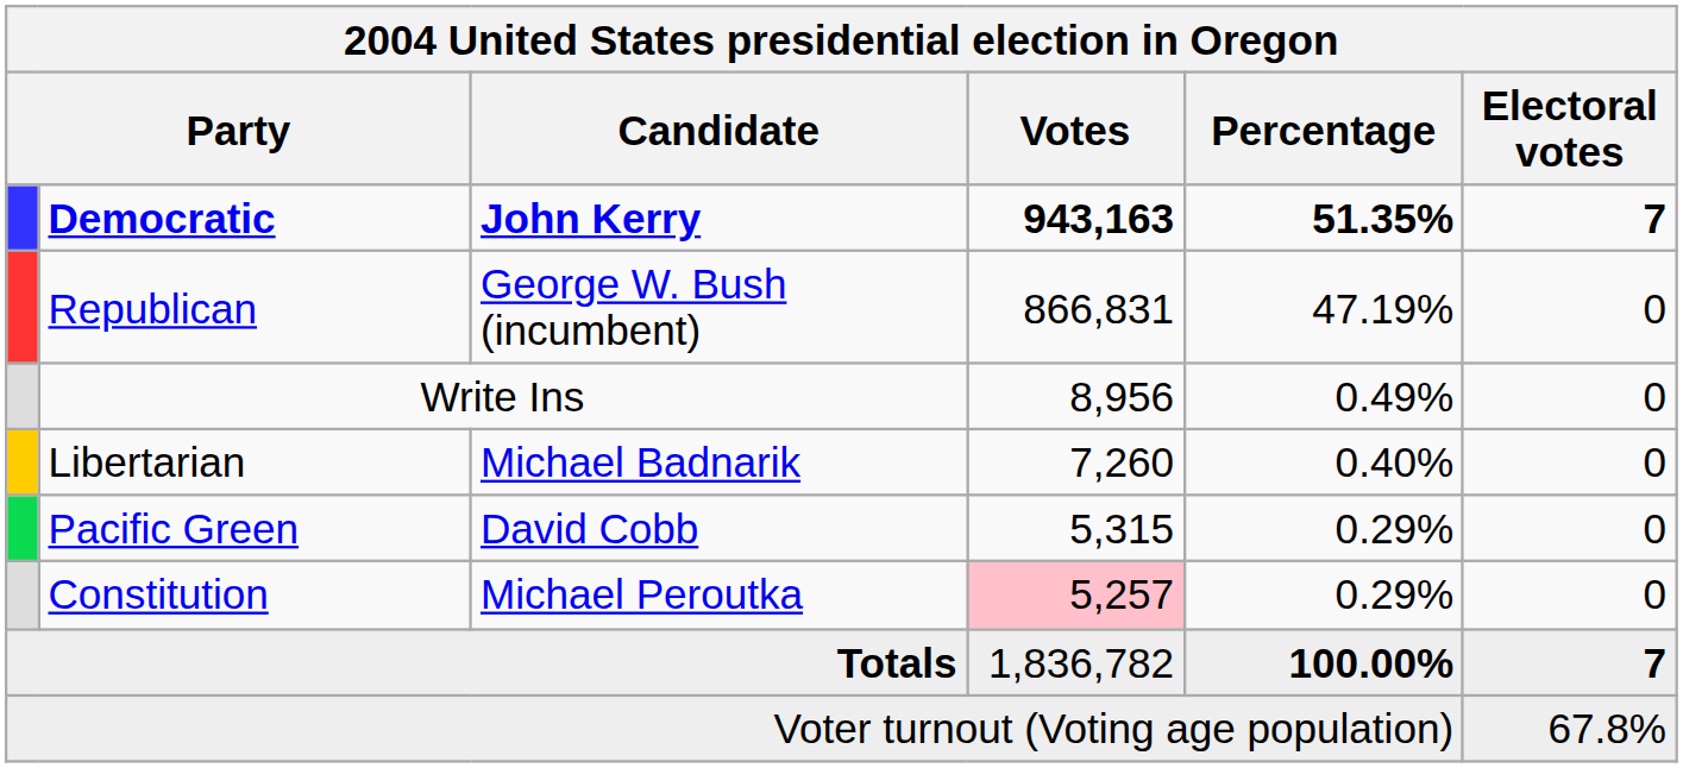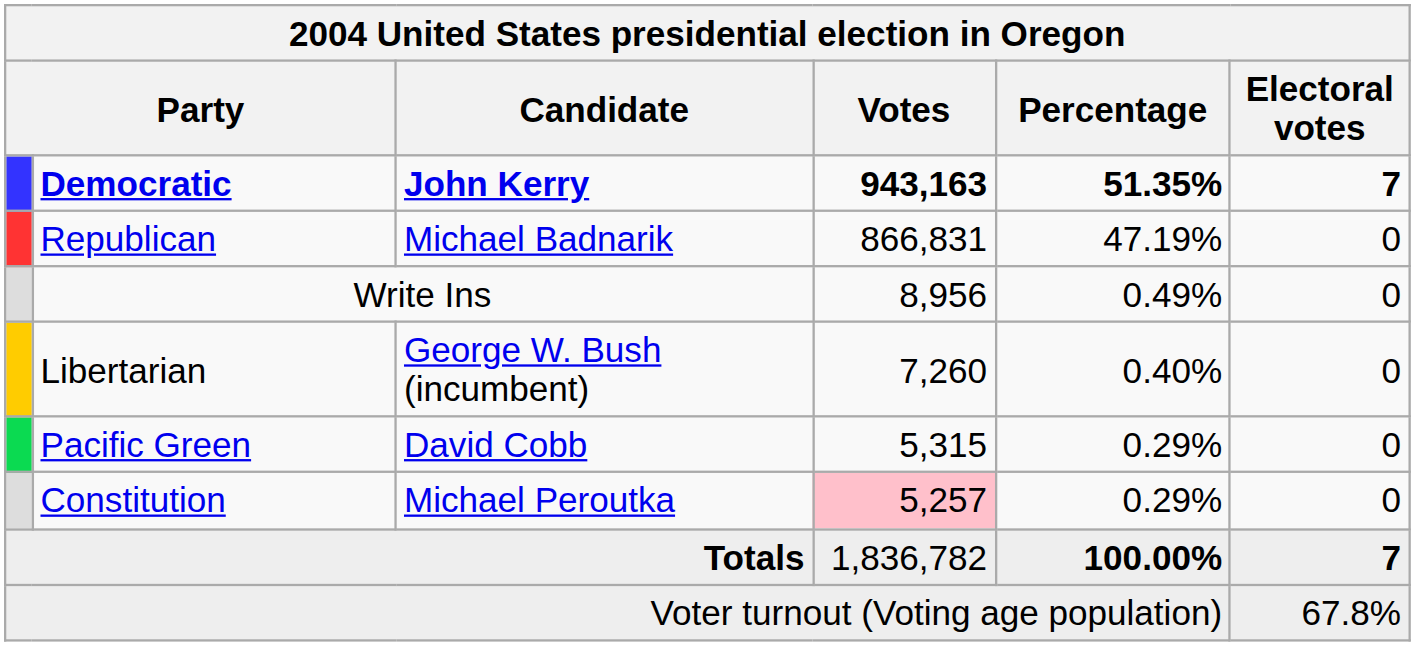 <table class="wikitable" style="font-size: 95%;">
 <tr>
 <th colspan="6">2004 United States presidential election in Oregon</th>
 </tr>
 <tr>
 <th colspan="2" style="width: 15em">Party</th>
 <th style="width: 17em">Candidate</th>
 <th style="width: 5em">Votes</th>
 <th style="width: 7em">Percentage</th>
 <th style="width: 5em">Electoral votes</th>
 </tr>
 <tr>
 <th style="background-color:#3333FF; width: 3px"></th>
 <td style="width: 130px"><strong><a href='#'>Democratic</a></strong></td>
 <td><strong><a href='#'>John Kerry</a></strong></td>
 <td align="right"><strong>943,163</strong></td>
 <td align="right"><strong>51.35%</strong></td>
 <td align="right"><strong>7</strong></td>
 </tr>
 <tr>
 <th style="background-color:#FF3333; width: 3px"></th>
 <td style="width: 130px"><a href='#'>Republican</a></td>
-<td><a href='#'>George W. Bush</a> (incumbent)</td>
+<td><a href='#'>Michael Badnarik</a></td>
 <td align="right">866,831</td>
 <td align="right">47.19%</td>
 <td align="right">0</td>
 </tr>
 <tr>
 <th style="background-color:#DDDDDD; width: 3px"></th>
 <td colspan="2" align="center">Write Ins</td>
 <td align="right">8,956</td>
 <td align="right">0.49%</td>
 <td align="right">0</td>
 </tr>
 <tr>
 <th style="background-color:#FC0; width: 3px"></th>
 <td style="width: 130px">Libertarian</td>
-<td><a href='#'>Michael Badnarik</a></td>
+<td><a href='#'>George W. Bush</a> (incumbent)</td>
 <td align="right">7,260</td>
 <td align="right">0.40%</td>
 <td align="right">0</td>
 </tr>
 <tr>
 <th style="background-color:#0BDA51; width: 3px"></th>
 <td style="width: 130px"><a href='#'>Pacific Green</a></td>
 <td><a href='#'>David Cobb</a></td>
 <td align="right">5,315</td>
 <td align="right">0.29%</td>
 <td align="right">0</td>
 </tr>
 <tr>
 <th style="background-color:#DDDDDD; width: 3px"></th>
 <td style="width: 130px"><a href='#'>Constitution</a></td>
 <td><a href='#'>Michael Peroutka</a></td>
 <td align="right" style="background: pink;">5,257</td>
 <td align="right">0.29%</td>
 <td align="right">0</td>
 </tr>
 <tr bgcolor="#EEEEEE">
 <td colspan="3" align="right"><strong>Totals</strong></td>
 <td align="right">1,836,782</td>
 <td align="right"><strong>100.00%</strong></td>
 <td align="right"><strong>7</strong></td>
 </tr>
 <tr bgcolor="#EEEEEE">
 <td colspan="5" align="right">Voter turnout (Voting age population)</td>
 <td colspan="1" align="right">67.8%</td>
 </tr>
 </table>
